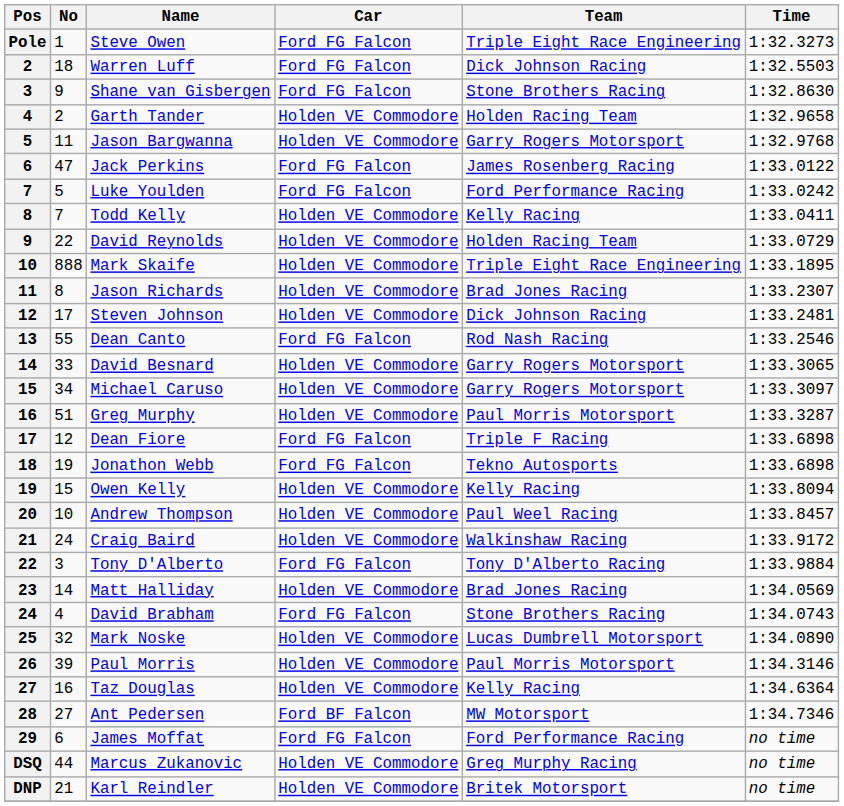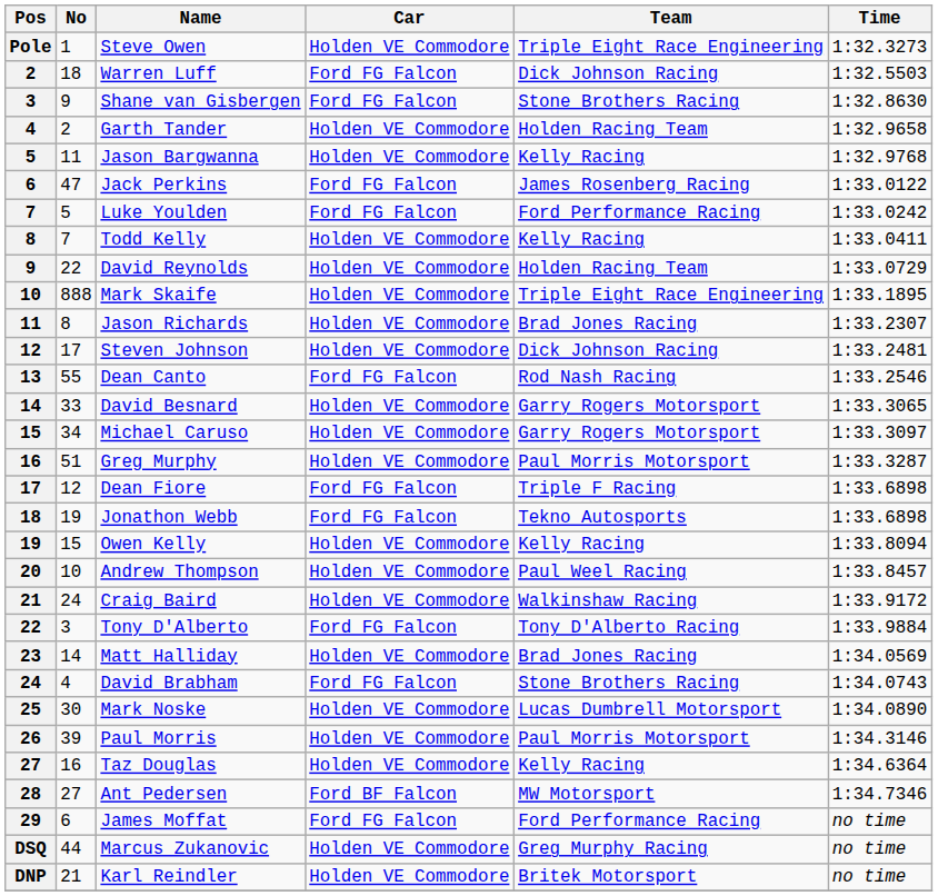 <table class="wikitable" style="font-size: 85%;">
 <tr>
 <th>Pos</th>
 <th>No</th>
 <th>Name</th>
 <th>Car</th>
 <th>Team</th>
 <th>Time</th>
 </tr>
 <tr>
 <th>Pole</th>
 <td>1</td>
 <td> <a href='#'>Steve Owen</a></td>
-<td><a href='#'>Ford FG Falcon</a></td>
+<td><a href='#'>Holden VE Commodore</a></td>
 <td><a href='#'>Triple Eight Race Engineering</a></td>
 <td>1:32.3273</td>
 </tr>
 <tr>
 <th>2</th>
 <td>18</td>
 <td> <a href='#'>Warren Luff</a></td>
 <td><a href='#'>Ford FG Falcon</a></td>
 <td><a href='#'>Dick Johnson Racing</a></td>
 <td>1:32.5503</td>
 </tr>
 <tr>
 <th>3</th>
 <td>9</td>
 <td> <a href='#'>Shane van Gisbergen</a></td>
 <td><a href='#'>Ford FG Falcon</a></td>
 <td><a href='#'>Stone Brothers Racing</a></td>
 <td>1:32.8630</td>
 </tr>
 <tr>
 <th>4</th>
 <td>2</td>
 <td> <a href='#'>Garth Tander</a></td>
 <td><a href='#'>Holden VE Commodore</a></td>
 <td><a href='#'>Holden Racing Team</a></td>
 <td>1:32.9658</td>
 </tr>
 <tr>
 <th>5</th>
 <td>11</td>
 <td> <a href='#'>Jason Bargwanna</a></td>
 <td><a href='#'>Holden VE Commodore</a></td>
-<td><a href='#'>Garry Rogers Motorsport</a></td>
+<td><a href='#'>Kelly Racing</a></td>
 <td>1:32.9768</td>
 </tr>
 <tr>
 <th>6</th>
 <td>47</td>
 <td> <a href='#'>Jack Perkins</a></td>
 <td><a href='#'>Ford FG Falcon</a></td>
 <td><a href='#'>James Rosenberg Racing</a></td>
 <td>1:33.0122</td>
 </tr>
 <tr>
 <th>7</th>
 <td>5</td>
 <td> <a href='#'>Luke Youlden</a></td>
 <td><a href='#'>Ford FG Falcon</a></td>
 <td><a href='#'>Ford Performance Racing</a></td>
 <td>1:33.0242</td>
 </tr>
 <tr>
 <th>8</th>
 <td>7</td>
 <td> <a href='#'>Todd Kelly</a></td>
 <td><a href='#'>Holden VE Commodore</a></td>
 <td><a href='#'>Kelly Racing</a></td>
 <td>1:33.0411</td>
 </tr>
 <tr>
 <th>9</th>
 <td>22</td>
 <td> <a href='#'>David Reynolds</a></td>
 <td><a href='#'>Holden VE Commodore</a></td>
 <td><a href='#'>Holden Racing Team</a></td>
 <td>1:33.0729</td>
 </tr>
 <tr>
 <th>10</th>
 <td>888</td>
 <td> <a href='#'>Mark Skaife</a></td>
 <td><a href='#'>Holden VE Commodore</a></td>
 <td><a href='#'>Triple Eight Race Engineering</a></td>
 <td>1:33.1895</td>
 </tr>
 <tr>
 <th>11</th>
 <td>8</td>
 <td> <a href='#'>Jason Richards</a></td>
 <td><a href='#'>Holden VE Commodore</a></td>
 <td><a href='#'>Brad Jones Racing</a></td>
 <td>1:33.2307</td>
 </tr>
 <tr>
 <th>12</th>
 <td>17</td>
 <td> <a href='#'>Steven Johnson</a></td>
 <td><a href='#'>Holden VE Commodore</a></td>
 <td><a href='#'>Dick Johnson Racing</a></td>
 <td>1:33.2481</td>
 </tr>
 <tr>
 <th>13</th>
 <td>55</td>
 <td> <a href='#'>Dean Canto</a></td>
 <td><a href='#'>Ford FG Falcon</a></td>
 <td><a href='#'>Rod Nash Racing</a></td>
 <td>1:33.2546</td>
 </tr>
 <tr>
 <th>14</th>
 <td>33</td>
 <td> <a href='#'>David Besnard</a></td>
 <td><a href='#'>Holden VE Commodore</a></td>
 <td><a href='#'>Garry Rogers Motorsport</a></td>
 <td>1:33.3065</td>
 </tr>
 <tr>
 <th>15</th>
 <td>34</td>
 <td> <a href='#'>Michael Caruso</a></td>
 <td><a href='#'>Holden VE Commodore</a></td>
 <td><a href='#'>Garry Rogers Motorsport</a></td>
 <td>1:33.3097</td>
 </tr>
 <tr>
 <th>16</th>
 <td>51</td>
 <td> <a href='#'>Greg Murphy</a></td>
 <td><a href='#'>Holden VE Commodore</a></td>
 <td><a href='#'>Paul Morris Motorsport</a></td>
 <td>1:33.3287</td>
 </tr>
 <tr>
 <th>17</th>
 <td>12</td>
 <td> <a href='#'>Dean Fiore</a></td>
 <td><a href='#'>Ford FG Falcon</a></td>
 <td><a href='#'>Triple F Racing</a></td>
 <td>1:33.6898</td>
 </tr>
 <tr>
 <th>18</th>
 <td>19</td>
 <td> <a href='#'>Jonathon Webb</a></td>
 <td><a href='#'>Ford FG Falcon</a></td>
 <td><a href='#'>Tekno Autosports</a></td>
 <td>1:33.6898</td>
 </tr>
 <tr>
 <th>19</th>
 <td>15</td>
 <td> <a href='#'>Owen Kelly</a></td>
 <td><a href='#'>Holden VE Commodore</a></td>
 <td><a href='#'>Kelly Racing</a></td>
 <td>1:33.8094</td>
 </tr>
 <tr>
 <th>20</th>
 <td>10</td>
 <td> <a href='#'>Andrew Thompson</a></td>
 <td><a href='#'>Holden VE Commodore</a></td>
 <td><a href='#'>Paul Weel Racing</a></td>
 <td>1:33.8457</td>
 </tr>
 <tr>
 <th>21</th>
 <td>24</td>
 <td> <a href='#'>Craig Baird</a></td>
 <td><a href='#'>Holden VE Commodore</a></td>
 <td><a href='#'>Walkinshaw Racing</a></td>
 <td>1:33.9172</td>
 </tr>
 <tr>
 <th>22</th>
 <td>3</td>
 <td> <a href='#'>Tony D'Alberto</a></td>
 <td><a href='#'>Ford FG Falcon</a></td>
 <td><a href='#'>Tony D'Alberto Racing</a></td>
 <td>1:33.9884</td>
 </tr>
 <tr>
 <th>23</th>
 <td>14</td>
 <td> <a href='#'>Matt Halliday</a></td>
 <td><a href='#'>Holden VE Commodore</a></td>
 <td><a href='#'>Brad Jones Racing</a></td>
 <td>1:34.0569</td>
 </tr>
 <tr>
 <th>24</th>
 <td>4</td>
 <td> <a href='#'>David Brabham</a></td>
 <td><a href='#'>Ford FG Falcon</a></td>
 <td><a href='#'>Stone Brothers Racing</a></td>
 <td>1:34.0743</td>
 </tr>
 <tr>
 <th>25</th>
-<td>32</td>
+<td>30</td>
 <td> <a href='#'>Mark Noske</a></td>
 <td><a href='#'>Holden VE Commodore</a></td>
 <td><a href='#'>Lucas Dumbrell Motorsport</a></td>
 <td>1:34.0890</td>
 </tr>
 <tr>
 <th>26</th>
 <td>39</td>
 <td> <a href='#'>Paul Morris</a></td>
 <td><a href='#'>Holden VE Commodore</a></td>
 <td><a href='#'>Paul Morris Motorsport</a></td>
 <td>1:34.3146</td>
 </tr>
 <tr>
 <th>27</th>
 <td>16</td>
 <td> <a href='#'>Taz Douglas</a></td>
 <td><a href='#'>Holden VE Commodore</a></td>
 <td><a href='#'>Kelly Racing</a></td>
 <td>1:34.6364</td>
 </tr>
 <tr>
 <th>28</th>
 <td>27</td>
 <td> <a href='#'>Ant Pedersen</a></td>
 <td><a href='#'>Ford BF Falcon</a></td>
 <td><a href='#'>MW Motorsport</a></td>
 <td>1:34.7346</td>
 </tr>
 <tr>
 <th>29</th>
 <td>6</td>
 <td> <a href='#'>James Moffat</a></td>
 <td><a href='#'>Ford FG Falcon</a></td>
 <td><a href='#'>Ford Performance Racing</a></td>
 <td><em>no time</em></td>
 </tr>
 <tr>
 <th>DSQ</th>
 <td>44</td>
 <td> <a href='#'>Marcus Zukanovic</a></td>
 <td><a href='#'>Holden VE Commodore</a></td>
 <td><a href='#'>Greg Murphy Racing</a></td>
 <td><em>no time</em></td>
 </tr>
 <tr>
 <th>DNP</th>
 <td>21</td>
 <td> <a href='#'>Karl Reindler</a></td>
 <td><a href='#'>Holden VE Commodore</a></td>
 <td><a href='#'>Britek Motorsport</a></td>
 <td><em>no time</em></td>
 </tr>
 <tr>
 </tr>
 </table>
